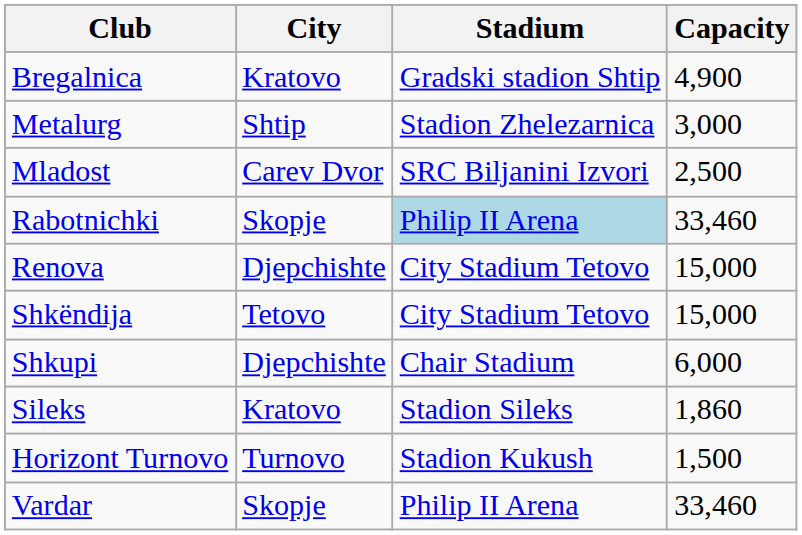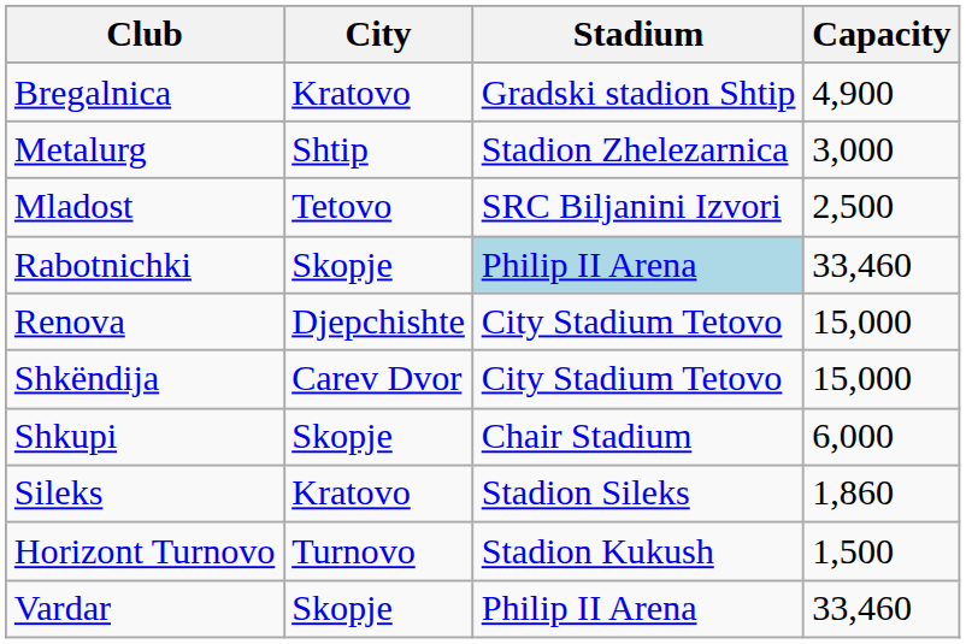 <table class="wikitable sortable">
 <tr>
 <th>Club</th>
 <th>City</th>
 <th>Stadium</th>
 <th>Capacity</th>
 </tr>
 <tr>
 <td><a href='#'>Bregalnica</a></td>
 <td><a href='#'>Kratovo</a></td>
 <td><a href='#'>Gradski stadion Shtip</a></td>
 <td>4,900</td>
 </tr>
 <tr>
 <td><a href='#'>Metalurg</a></td>
 <td><a href='#'>Shtip</a></td>
 <td><a href='#'>Stadion Zhelezarnica</a></td>
 <td>3,000</td>
 </tr>
 <tr>
 <td><a href='#'>Mladost</a></td>
-<td><a href='#'>Carev Dvor</a></td>
+<td><a href='#'>Tetovo</a></td>
 <td><a href='#'>SRC Biljanini Izvori</a></td>
 <td>2,500</td>
 </tr>
 <tr>
 <td><a href='#'>Rabotnichki</a></td>
 <td><a href='#'>Skopje</a></td>
 <td style="background: lightblue;"><a href='#'>Philip II Arena</a></td>
 <td>33,460</td>
 </tr>
 <tr>
 <td><a href='#'>Renova</a></td>
 <td><a href='#'>Djepchishte</a></td>
 <td><a href='#'>City Stadium Tetovo</a></td>
 <td>15,000</td>
 </tr>
 <tr>
 <td><a href='#'>Shkëndija</a></td>
-<td><a href='#'>Tetovo</a></td>
+<td><a href='#'>Carev Dvor</a></td>
 <td><a href='#'>City Stadium Tetovo</a></td>
 <td>15,000</td>
 </tr>
 <tr>
 <td><a href='#'>Shkupi</a></td>
-<td><a href='#'>Djepchishte</a></td>
+<td><a href='#'>Skopje</a></td>
 <td><a href='#'>Chair Stadium</a></td>
 <td>6,000</td>
 </tr>
 <tr>
 <td><a href='#'>Sileks</a></td>
 <td><a href='#'>Kratovo</a></td>
 <td><a href='#'>Stadion Sileks</a></td>
 <td>1,860</td>
 </tr>
 <tr>
 <td><a href='#'>Horizont Turnovo</a></td>
 <td><a href='#'>Turnovo</a></td>
 <td><a href='#'>Stadion Kukush</a></td>
 <td>1,500</td>
 </tr>
 <tr>
 <td><a href='#'>Vardar</a></td>
 <td><a href='#'>Skopje</a></td>
 <td><a href='#'>Philip II Arena</a></td>
 <td>33,460</td>
 </tr>
 </table>
